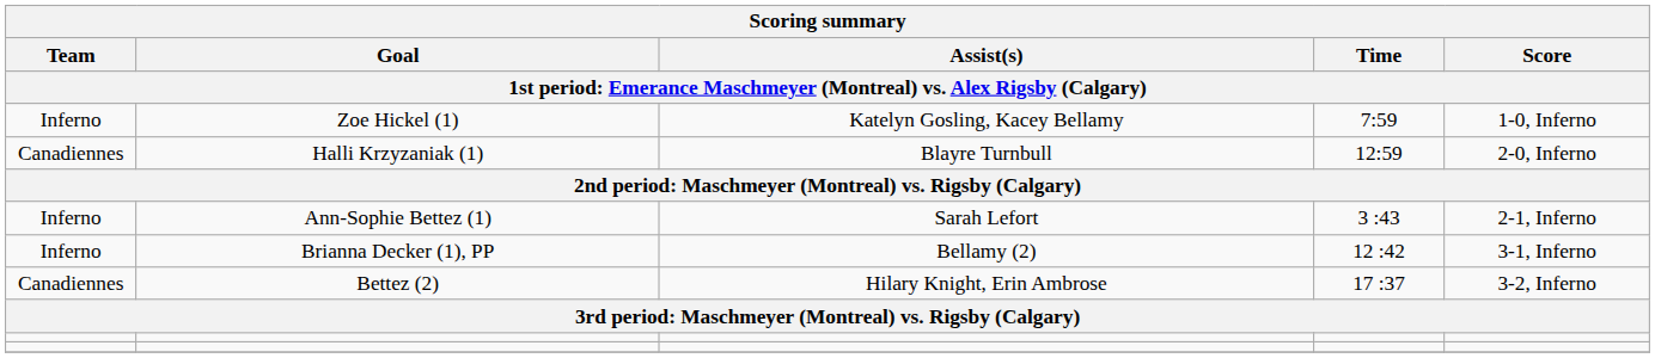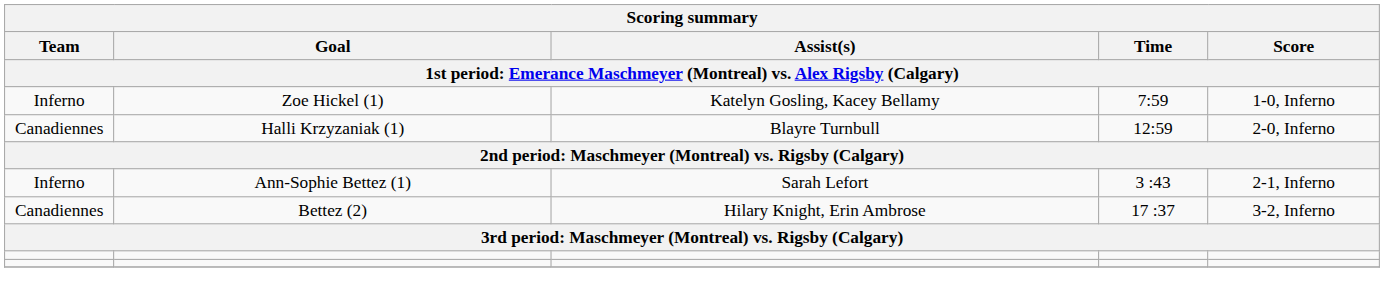 <table class="wikitable">
 <tr>
 <th colspan=5>Scoring summary</th>
 </tr>
 <tr>
 <th style="width:7%;">Team</th>
 <th style="width:28%;">Goal</th>
 <th style="width:35%;">Assist(s)</th>
 <th style="width:7%;">Time</th>
 <th style="width:11%;">Score</th>
 </tr>
 <tr>
 <th colspan=5>1st period: <a href='#'>Emerance Maschmeyer</a> (Montreal) vs. <a href='#'>Alex Rigsby</a> (Calgary)</th>
 </tr>
 <tr>
 <td align=center>Inferno</td>
 <td align=center>Zoe Hickel (1)</td>
 <td align=center>Katelyn Gosling, Kacey Bellamy</td>
 <td align=center>7:59</td>
 <td align=center>1-0, Inferno</td>
 </tr>
 <tr>
 <td align=center>Canadiennes</td>
 <td align=center>Halli Krzyzaniak (1)</td>
 <td align=center>Blayre Turnbull</td>
 <td align=center>12:59</td>
 <td align=center>2-0, Inferno</td>
 </tr>
 <tr>
 <th colspan=5>2nd period: Maschmeyer (Montreal) vs. Rigsby (Calgary)</th>
 </tr>
 <tr>
 <td align=center>Inferno</td>
 <td align=center>Ann-Sophie Bettez (1)</td>
 <td align=center>Sarah Lefort</td>
 <td align=center>3 :43</td>
 <td align=center>2-1, Inferno</td>
 </tr>
 <tr>
-<td align=center>Inferno</td>
-<td align=center>Brianna Decker (1), PP</td>
-<td align=center>Bellamy (2)</td>
-<td align=center>12 :42</td>
-<td align=center>3-1, Inferno</td>
-</tr>
-<tr>
 <td align=center>Canadiennes</td>
 <td align=center>Bettez (2)</td>
 <td align=center>Hilary Knight, Erin Ambrose</td>
 <td align=center>17 :37</td>
 <td align=center>3-2, Inferno</td>
 </tr>
 <tr>
 <th colspan=5>3rd period: Maschmeyer (Montreal) vs. Rigsby (Calgary)</th>
 </tr>
 <tr>
 <td align=center></td>
 <td align=center></td>
 <td align=center></td>
 <td align=center></td>
 <td align=center></td>
 </tr>
 <tr>
 <td align=center></td>
 <td align=center></td>
 <td align=center></td>
 <td align=center></td>
 <td align=center></td>
 </tr>
 <tr>
 </tr>
 </table>
